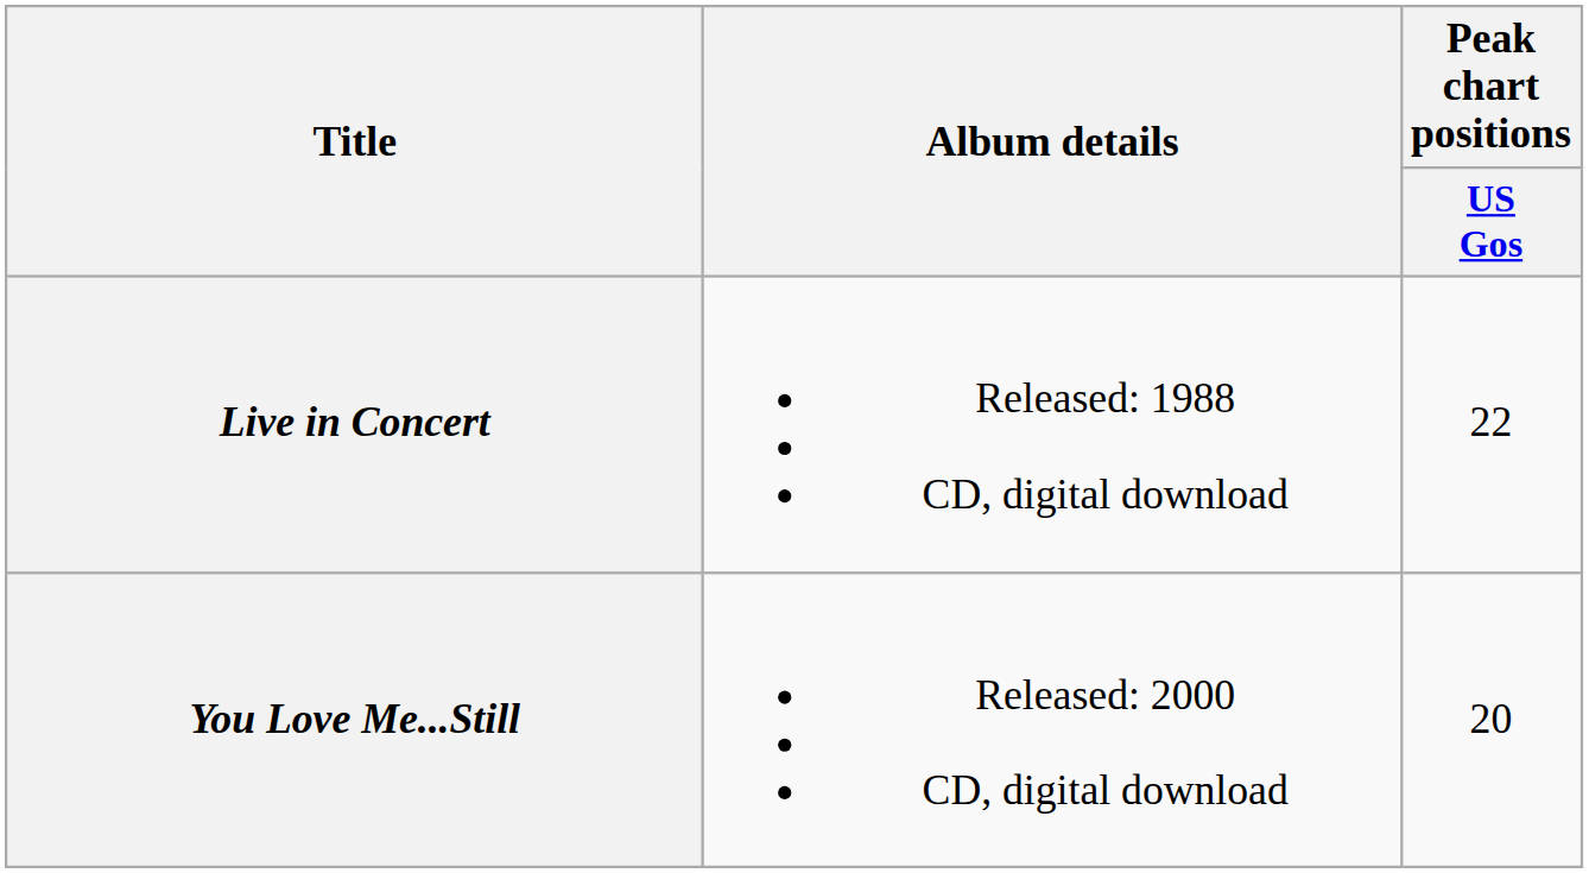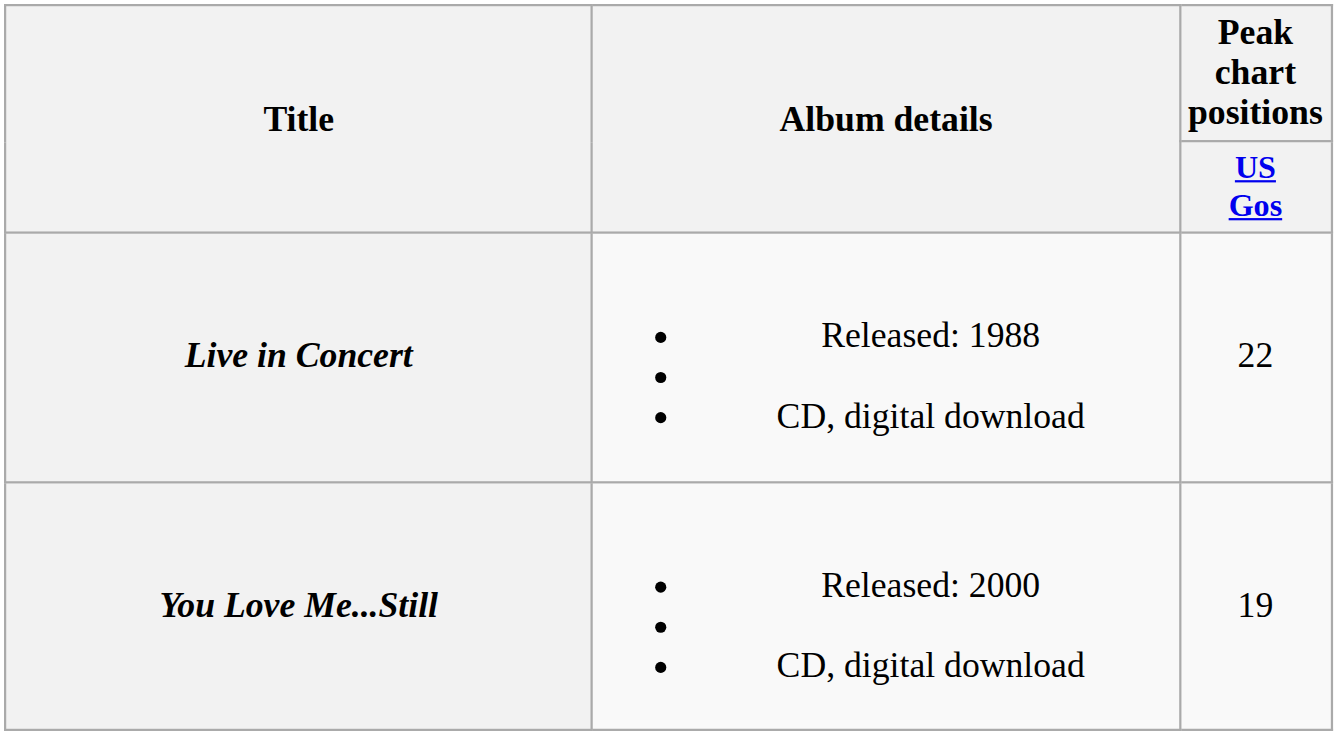 <table class="wikitable plainrowheaders" style="text-align:center;">
 <tr>
 <th scope="col" rowspan="2" style="width:16em;">Title</th>
 <th scope="col" rowspan="2" style="width:16em;">Album details</th>
 <th scope="col" colspan="1">Peak chart positions</th>
 </tr>
 <tr>
 <th style="width:3em; font-size:90%"><a href='#'>US<br>Gos</a></th>
 </tr>
 <tr>
 <th scope="row"><em>Live in Concert</em></th>
 <td><br><ul><li>Released: 1988</li><li></li><li>CD, digital download</li></ul></td>
 <td>22</td>
 </tr>
 <tr>
 <th scope="row"><em>You Love Me...Still</em></th>
 <td><br><ul><li>Released: 2000</li><li></li><li>CD, digital download</li></ul></td>
-<td>20</td>
+<td>19</td>
 </tr>
 </table>
